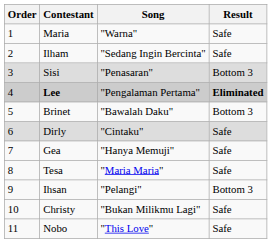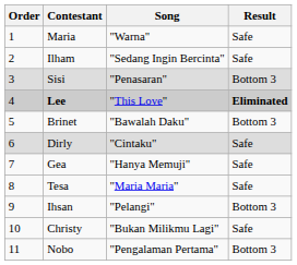 <table border="8" cellpadding="4" cellspacing="0" style="margin:  1em 1em 1em 0; background: #f9f9f9; border: 1px #aaa  solid; border-collapse: collapse; font-size: 90%;">
 <tr style="background:#f2f2f2;">
 <th>Order</th>
 <th>Contestant</th>
 <th>Song </th>
 <th>Result</th>
 </tr>
 <tr>
 <td>1</td>
 <td>Maria</td>
 <td>"Warna"</td>
 <td>Safe</td>
 </tr>
 <tr>
 <td>2</td>
 <td>Ilham</td>
 <td>"Sedang Ingin Bercinta" </td>
 <td>Safe</td>
 </tr>
 <tr style="background:#ddd;">
 <td>3</td>
 <td>Sisi</td>
 <td>"Penasaran" </td>
 <td>Bottom 3</td>
 </tr>
 <tr style="background:#ccc;">
 <td>4</td>
 <td><strong>Lee</strong></td>
-<td>"Pengalaman Pertama" </td>
+<td>"<a href='#'>This Love</a>"</td>
 <td><strong>Eliminated</strong></td>
 </tr>
 <tr>
 <td>5</td>
 <td>Brinet</td>
 <td>"Bawalah Daku" </td>
 <td>Bottom 3</td>
 </tr>
 <tr style="background:#ddd;">
 <td>6</td>
 <td>Dirly</td>
 <td>"Cintaku" </td>
 <td>Safe</td>
 </tr>
 <tr>
 <td>7</td>
 <td>Gea</td>
 <td>"Hanya Memuji"</td>
 <td>Safe</td>
 </tr>
 <tr>
 <td>8</td>
 <td>Tesa</td>
 <td>"<a href='#'>Maria Maria</a>"</td>
 <td>Safe</td>
 </tr>
 <tr>
 <td>9</td>
 <td>Ihsan</td>
 <td>"Pelangi"</td>
 <td>Bottom 3</td>
 </tr>
 <tr>
 <td>10</td>
 <td>Christy</td>
 <td>"Bukan Milikmu Lagi" </td>
 <td>Safe</td>
 </tr>
 <tr>
 <td>11</td>
 <td>Nobo</td>
-<td>"<a href='#'>This Love</a>"</td>
-<td>Safe</td>
+<td>"Pengalaman Pertama" </td>
+<td>Bottom 3</td>
 </tr>
 </table>
